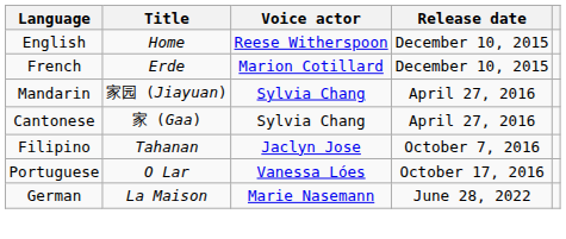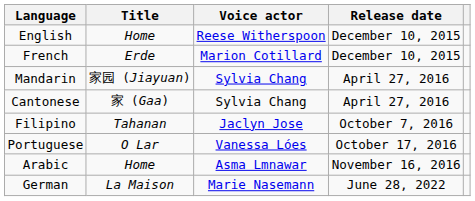 <table class="wikitable">
 <tr>
 <th>Language</th>
 <th>Title</th>
 <th>Voice actor</th>
 <th>Release date</th>
 <th></th>
 </tr>
 <tr>
 <td style="text-align: center;">English</td>
 <td style="text-align: center;"><em>Home</em></td>
 <td style="text-align: center;"><a href='#'>Reese Witherspoon</a></td>
 <td style="text-align: center;">December 10, 2015</td>
 <td style="text-align: center;"></td>
 </tr>
 <tr>
 <td style="text-align: center;">French</td>
 <td style="text-align: center;"><em>Erde</em></td>
 <td style="text-align: center;"><a href='#'>Marion Cotillard</a></td>
 <td style="text-align: center;">December 10, 2015</td>
 <td style="text-align: center;"></td>
 </tr>
 <tr>
 <td style="text-align: center;">Mandarin</td>
 <td style="text-align: center;">家园 (<em>Jiayuan</em>)</td>
 <td style="text-align: center;"><a href='#'>Sylvia Chang</a></td>
 <td style="text-align: center;">April 27, 2016</td>
 <td style="text-align: center;"></td>
 </tr>
 <tr>
 <td style="text-align: center;">Cantonese</td>
 <td style="text-align: center;">家 (<em>Gaa</em>)</td>
 <td style="text-align: center;">Sylvia Chang</td>
 <td style="text-align: center;">April 27, 2016</td>
 <td style="text-align: center;"></td>
 </tr>
 <tr>
 <td style="text-align: center;">Filipino</td>
 <td style="text-align: center;"><em>Tahanan</em></td>
 <td style="text-align: center;"><a href='#'>Jaclyn Jose</a></td>
 <td style="text-align: center;">October 7, 2016</td>
 <td style="text-align: center;"></td>
 </tr>
 <tr>
 <td style="text-align: center;">Portuguese</td>
 <td style="text-align: center;"><em>O Lar</em></td>
 <td style="text-align: center;"><a href='#'>Vanessa Lóes</a></td>
 <td style="text-align: center;">October 17, 2016</td>
 <td style="text-align: center;"></td>
 </tr>
 <tr>
+<td style="text-align: center;">Arabic</td>
+<td style="text-align: center;"><em>Home</em></td>
+<td style="text-align: center;"><a href='#'>Asma Lmnawar</a></td>
+<td style="text-align: center;">November 16, 2016</td>
+<td style="text-align: center;"></td>
+</tr>
+<tr>
 <td style="text-align: center;">German</td>
 <td style="text-align: center;"><em>La Maison</em></td>
 <td style="text-align: center;"><a href='#'>Marie Nasemann</a></td>
 <td style="text-align: center;">June 28, 2022</td>
 <td style="text-align: center;"></td>
 </tr>
 </table>
